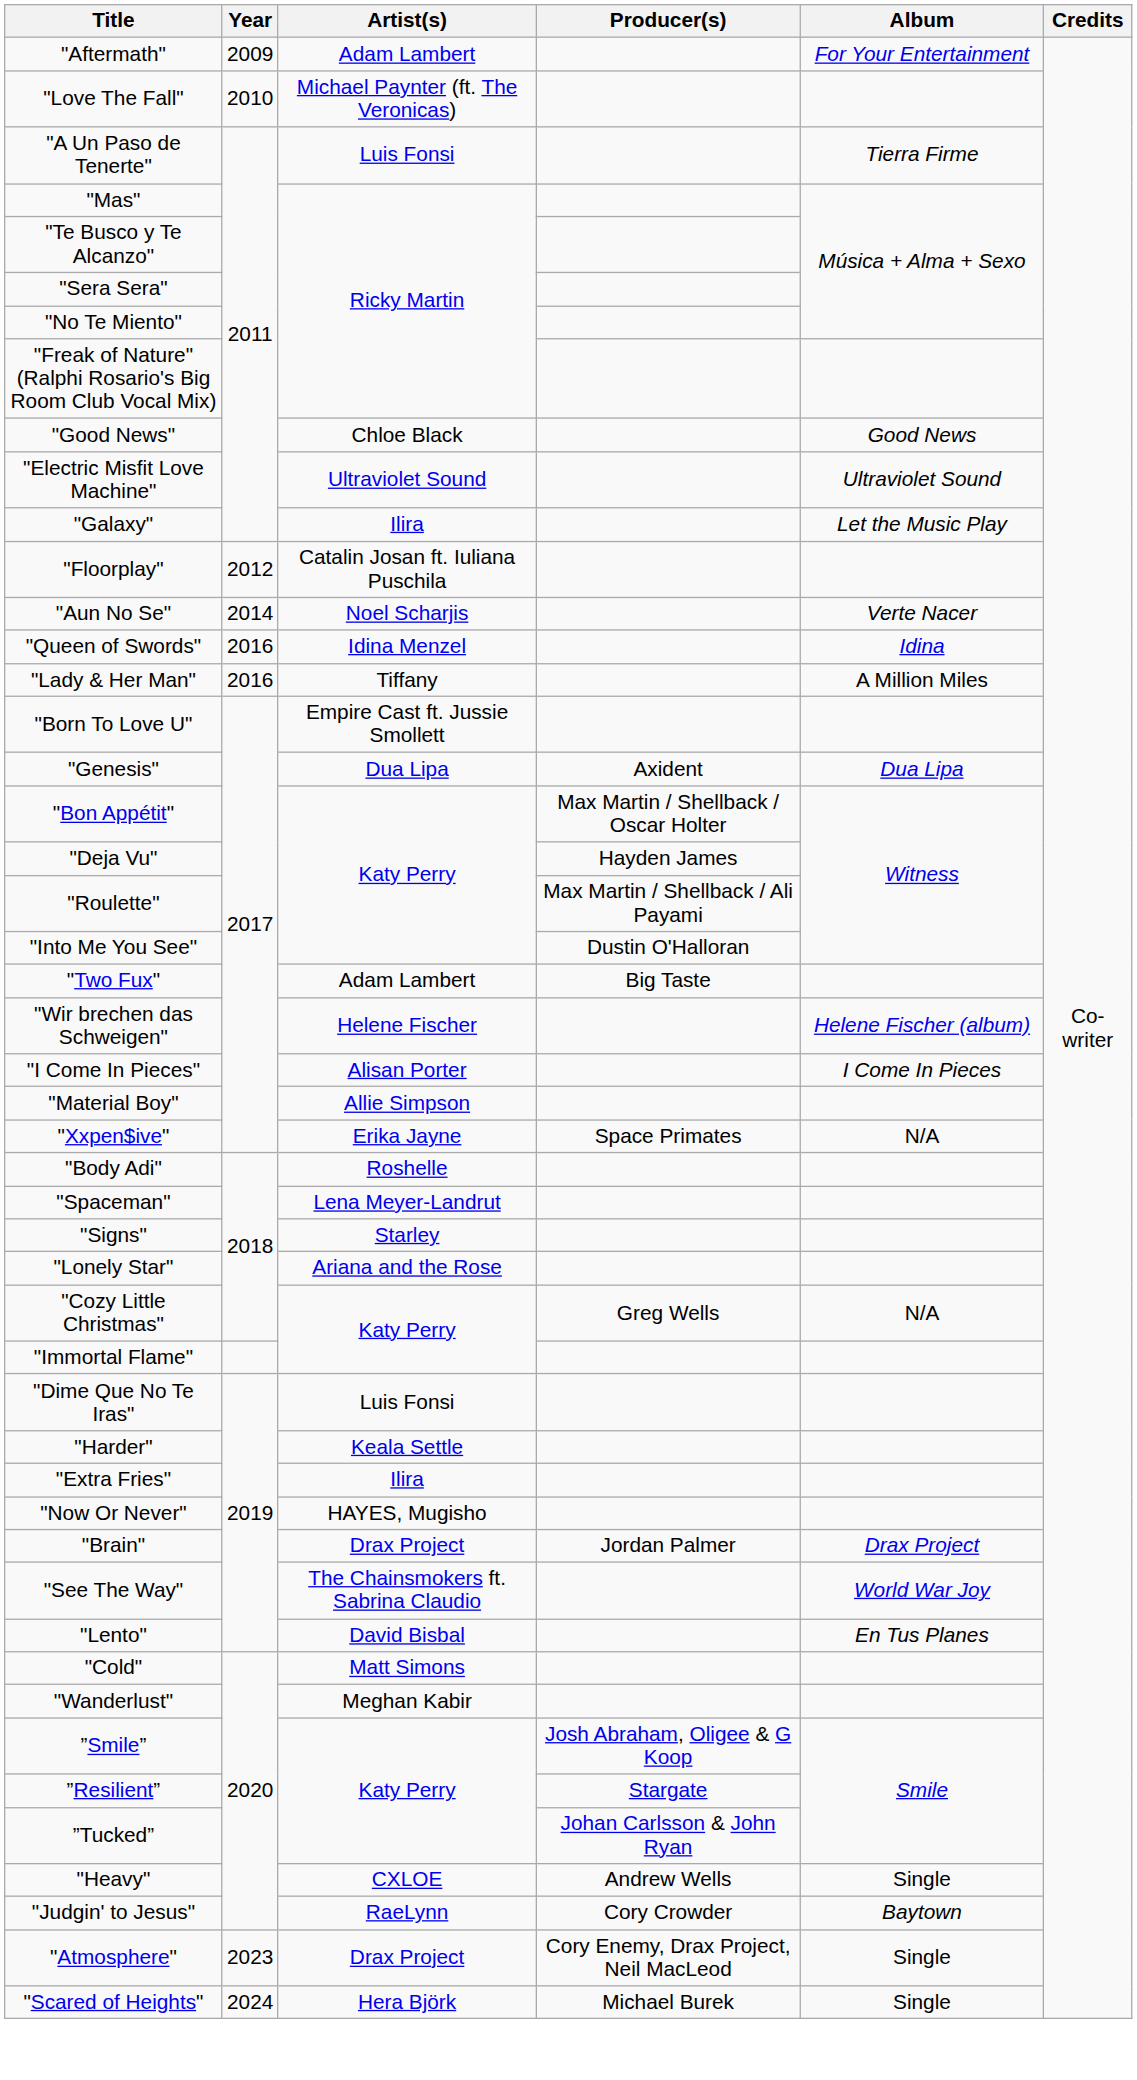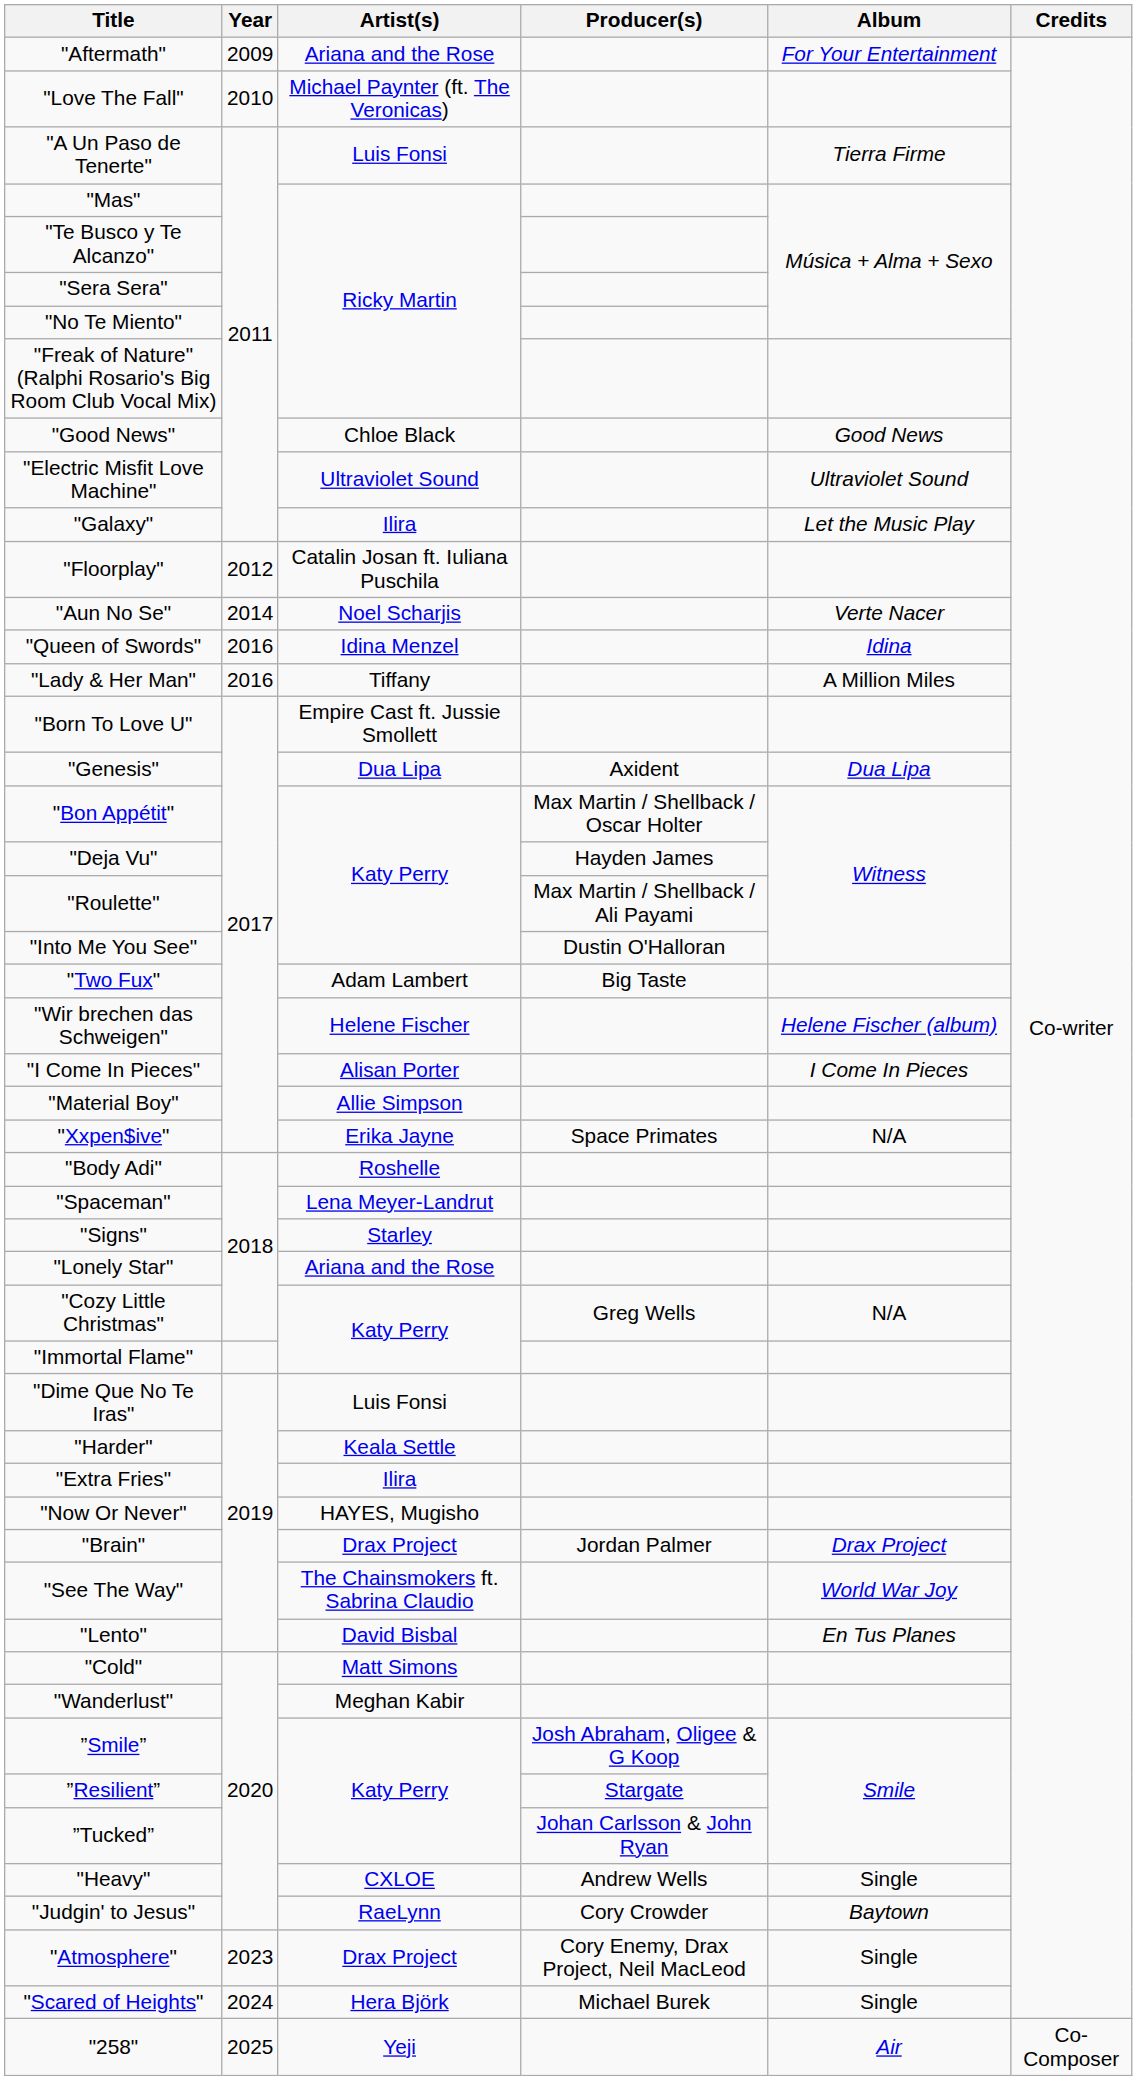 <table class="wikitable plainrowheaders" style="text-align:center;">
 <tr>
 <th scope="col" style="width:160px;">Title</th>
 <th scope="col">Year</th>
 <th scope="col">Artist(s)</th>
 <th>Producer(s)</th>
 <th scope="col" style="width:180px;">Album</th>
 <th scope="col">Credits</th>
 </tr>
 <tr>
 <td>"Aftermath"</td>
 <td>2009</td>
-<td><a href='#'>Adam Lambert</a></td>
+<td><a href='#'>Ariana and the Rose</a></td>
 <td></td>
 <td><em><a href='#'>For Your Entertainment</a></em></td>
 <td rowspan="48">Co-writer</td>
 </tr>
 <tr>
 <td>"Love The Fall"</td>
 <td>2010</td>
 <td><a href='#'>Michael Paynter</a> (ft. <a href='#'>The Veronicas</a>)</td>
 <td></td>
 <td></td>
 </tr>
 <tr>
 <td>"A Un Paso de Tenerte"</td>
 <td rowspan="9">2011</td>
 <td><a href='#'>Luis Fonsi</a></td>
 <td></td>
 <td><em>Tierra Firme</em></td>
 </tr>
 <tr>
 <td>"Mas"</td>
 <td rowspan="5"><a href='#'>Ricky Martin</a></td>
 <td></td>
 <td rowspan="4"><em>Música + Alma + Sexo</em></td>
 </tr>
 <tr>
 <td>"Te Busco y Te Alcanzo"</td>
 <td></td>
 </tr>
 <tr>
 <td>"Sera Sera"</td>
 <td></td>
 </tr>
 <tr>
 <td>"No Te Miento"</td>
 <td></td>
 </tr>
 <tr>
 <td>"Freak of Nature" (Ralphi Rosario's Big Room Club Vocal Mix)</td>
 <td></td>
 <td></td>
 </tr>
 <tr>
 <td>"Good News"</td>
 <td>Chloe Black</td>
 <td></td>
 <td><em>Good News</em></td>
 </tr>
 <tr>
 <td>"Electric Misfit Love Machine"</td>
 <td><a href='#'>Ultraviolet Sound</a></td>
 <td></td>
 <td><em>Ultraviolet Sound</em></td>
 </tr>
 <tr>
 <td>"Galaxy"</td>
 <td><a href='#'>Ilira</a></td>
 <td></td>
 <td><em>Let the Music Play</em></td>
 </tr>
 <tr>
 <td>"Floorplay"</td>
 <td>2012</td>
 <td>Catalin Josan ft. Iuliana Puschila</td>
 <td></td>
 <td></td>
 </tr>
 <tr>
 <td>"Aun No Se"</td>
 <td>2014</td>
 <td><a href='#'>Noel Scharjis</a></td>
 <td></td>
 <td><em>Verte Nacer</em></td>
 </tr>
 <tr>
 <td>"Queen of Swords"</td>
 <td>2016</td>
 <td><a href='#'>Idina Menzel</a></td>
 <td></td>
 <td><em><a href='#'>Idina</a></em></td>
 </tr>
 <tr>
 <td>"Lady & Her Man"</td>
 <td>2016</td>
 <td>Tiffany</td>
 <td></td>
 <td>A Million Miles</td>
 </tr>
 <tr>
 <td>"Born To Love U"</td>
 <td rowspan="11">2017</td>
 <td>Empire Cast ft. Jussie Smollett</td>
 <td></td>
 <td></td>
 </tr>
 <tr>
 <td scope="row">"Genesis"</td>
 <td><a href='#'>Dua Lipa</a></td>
 <td>Axident</td>
 <td><em><a href='#'>Dua Lipa</a></em></td>
 </tr>
 <tr>
 <td scope="row">"<a href='#'>Bon Appétit</a>"<br></td>
 <td rowspan="4"><a href='#'>Katy Perry</a></td>
 <td>Max Martin / Shellback / Oscar Holter</td>
 <td rowspan="4"><em><a href='#'>Witness</a></em></td>
 </tr>
 <tr>
 <td scope="row">"Deja Vu"</td>
 <td>Hayden James</td>
 </tr>
 <tr>
 <td scope="row">"Roulette"</td>
 <td>Max Martin / Shellback / Ali Payami</td>
 </tr>
 <tr>
 <td scope="row">"Into Me You See"</td>
 <td>Dustin O'Halloran</td>
 </tr>
 <tr>
 <td>"<a href='#'>Two Fux</a>"</td>
 <td>Adam Lambert</td>
 <td>Big Taste</td>
 </tr>
 <tr>
 <td scope="row">"Wir brechen das Schweigen"</td>
 <td><a href='#'>Helene Fischer</a></td>
 <td></td>
 <td><em><a href='#'>Helene Fischer (album)</a></em></td>
 </tr>
 <tr>
 <td>"I Come In Pieces"</td>
 <td><a href='#'>Alisan Porter</a></td>
 <td></td>
 <td><em>I Come In Pieces</em></td>
 </tr>
 <tr>
 <td>"Material Boy"</td>
 <td><a href='#'>Allie Simpson</a></td>
 <td></td>
 <td></td>
 </tr>
 <tr>
 <td>"<a href='#'>Xxpen$ive</a>"</td>
 <td><a href='#'>Erika Jayne</a></td>
 <td>Space Primates</td>
 <td>N/A</td>
 </tr>
 <tr>
 <td>"Body Adi"</td>
 <td rowspan="5">2018</td>
 <td><a href='#'>Roshelle</a></td>
 <td></td>
 <td></td>
 </tr>
 <tr>
 <td>"Spaceman"</td>
 <td><a href='#'>Lena Meyer-Landrut</a></td>
 <td></td>
 <td></td>
 </tr>
 <tr>
 <td>"Signs"</td>
 <td><a href='#'>Starley</a></td>
 <td></td>
 <td></td>
 </tr>
 <tr>
 <td>"Lonely Star"</td>
 <td><a href='#'>Ariana and the Rose</a></td>
 <td></td>
 <td></td>
 </tr>
 <tr>
 <td>"Cozy Little Christmas"</td>
 <td rowspan="2"><a href='#'>Katy Perry</a></td>
 <td>Greg Wells</td>
 <td>N/A</td>
 </tr>
 <tr>
 <td>"Immortal Flame"</td>
 <td></td>
 <td></td>
 <td></td>
 </tr>
 <tr>
 <td>"Dime Que No Te Iras"</td>
 <td rowspan="7">2019</td>
 <td>Luis Fonsi</td>
 <td></td>
 <td></td>
 </tr>
 <tr>
 <td>"Harder"</td>
 <td><a href='#'>Keala Settle</a></td>
 <td></td>
 <td></td>
 </tr>
 <tr>
 <td>"Extra Fries"</td>
 <td><a href='#'>Ilira</a></td>
 <td></td>
 </tr>
 <tr>
 <td>"Now Or Never"</td>
 <td>HAYES, Mugisho</td>
 <td></td>
 <td></td>
 </tr>
 <tr>
 <td>"Brain"</td>
 <td><a href='#'>Drax Project</a></td>
 <td>Jordan Palmer</td>
 <td><em><a href='#'>Drax Project</a></em></td>
 </tr>
 <tr>
 <td>"See The Way"</td>
 <td><a href='#'>The Chainsmokers</a> ft. <a href='#'>Sabrina Claudio</a></td>
 <td></td>
 <td><em><a href='#'>World War Joy</a></em></td>
 </tr>
 <tr>
 <td>"Lento"</td>
 <td><a href='#'>David Bisbal</a></td>
 <td></td>
 <td><em>En Tus Planes</em></td>
 </tr>
 <tr>
 <td>"Cold"</td>
 <td rowspan="7">2020</td>
 <td><a href='#'>Matt Simons</a></td>
 <td></td>
 <td></td>
 </tr>
 <tr>
 <td>"Wanderlust"</td>
 <td>Meghan Kabir</td>
 <td></td>
 <td></td>
 </tr>
 <tr>
 <td>”<a href='#'>Smile</a>”</td>
 <td rowspan=3><a href='#'>Katy Perry</a></td>
 <td><a href='#'>Josh Abraham</a>, <a href='#'>Oligee</a> & <a href='#'>G Koop</a></td>
 <td rowspan=3><a href='#'><em>Smile</em></a></td>
 </tr>
 <tr>
 <td>”<a href='#'>Resilient</a>”</td>
 <td><a href='#'>Stargate</a></td>
 </tr>
 <tr>
 <td>”Tucked”</td>
 <td><a href='#'>Johan Carlsson</a> & <a href='#'>John Ryan</a></td>
 </tr>
 <tr>
 <td>"Heavy"</td>
 <td><a href='#'>CXLOE</a></td>
 <td>Andrew Wells</td>
 <td>Single</td>
 </tr>
 <tr>
 <td>"Judgin' to Jesus"</td>
 <td><a href='#'>RaeLynn</a></td>
 <td>Cory Crowder</td>
 <td><em>Baytown</em></td>
 </tr>
 <tr>
 <td>"<a href='#'>Atmosphere</a>"</td>
 <td>2023</td>
 <td><a href='#'>Drax Project</a></td>
 <td>Cory Enemy, Drax Project, Neil MacLeod</td>
 <td>Single</td>
 </tr>
 <tr>
 <td>"<a href='#'>Scared of Heights</a>"</td>
 <td>2024</td>
 <td><a href='#'>Hera Björk</a></td>
 <td>Michael Burek</td>
 <td>Single</td>
 </tr>
+<tr>
+<td>"258"</td>
+<td>2025</td>
+<td><a href='#'>Yeji</a></td>
+<td></td>
+<td><a href='#'><em>Air</em></a></td>
+<td>Co-Composer</td>
+</tr>
 </table>
